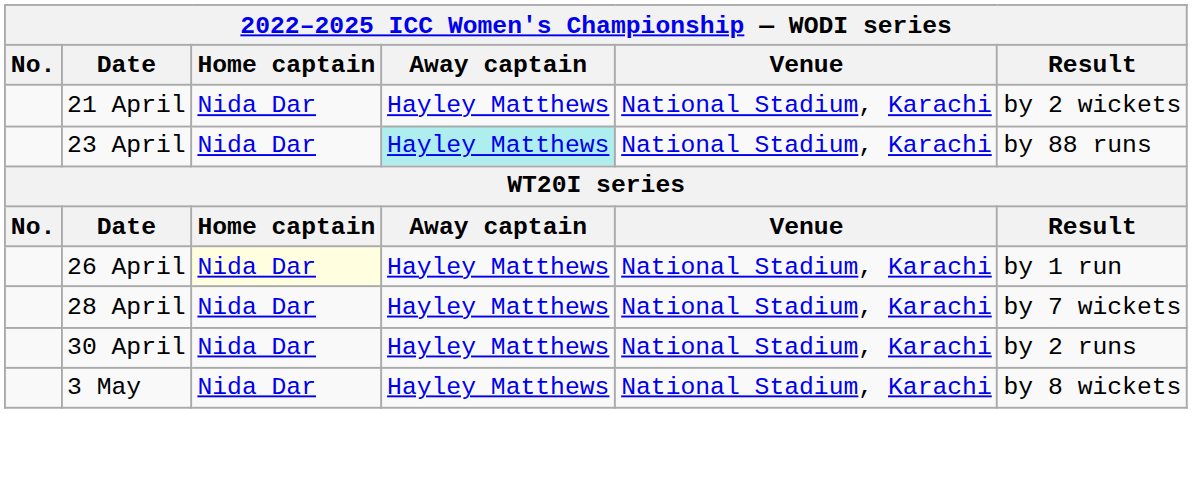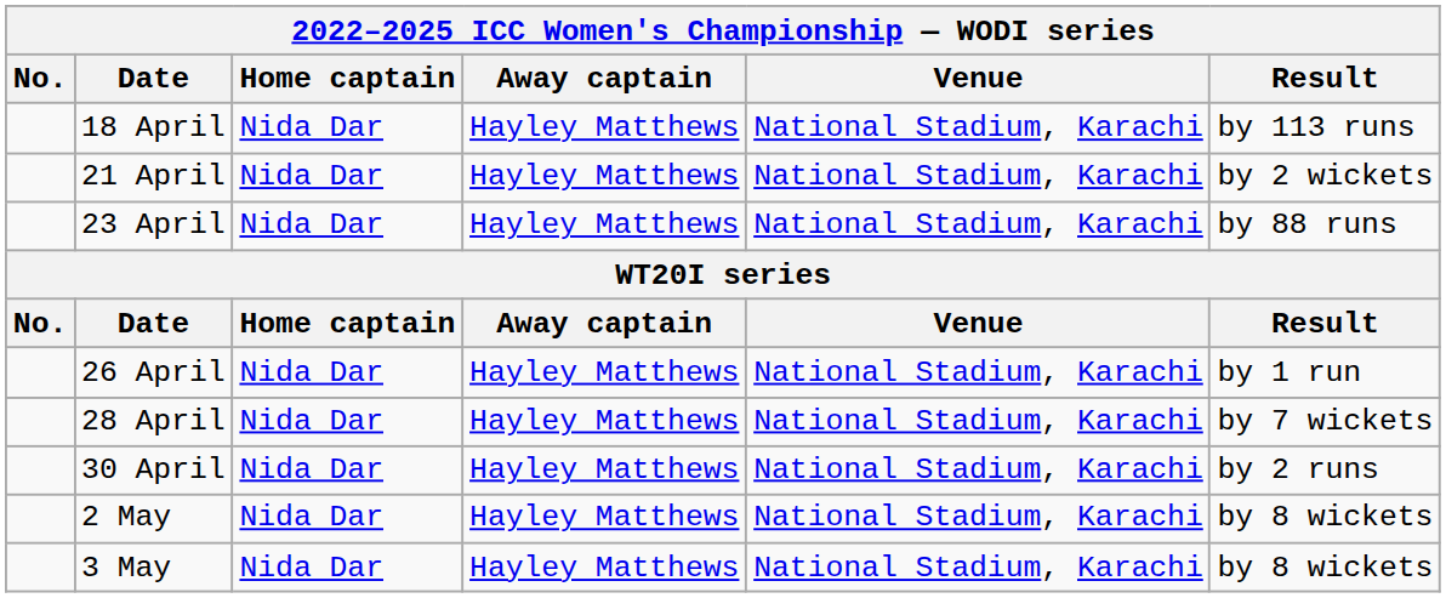 <table class="wikitable">
 <tr>
 <th colspan="6"><a href='#'>2022–2025 ICC Women's Championship</a> — WODI series</th>
 </tr>
 <tr>
 <th>No.</th>
 <th>Date</th>
 <th>Home captain</th>
 <th>Away captain</th>
 <th>Venue</th>
 <th>Result</th>
 </tr>
 <tr>
 <td></td>
+<td>18 April</td>
+<td><a href='#'>Nida Dar</a></td>
+<td><a href='#'>Hayley Matthews</a></td>
+<td><a href='#'>National Stadium</a>, <a href='#'>Karachi</a></td>
+<td> by 113 runs</td>
+</tr>
+<tr>
+<td></td>
 <td>21 April</td>
 <td><a href='#'>Nida Dar</a></td>
 <td><a href='#'>Hayley Matthews</a></td>
 <td><a href='#'>National Stadium</a>, <a href='#'>Karachi</a></td>
 <td> by 2 wickets</td>
 </tr>
 <tr>
 <td></td>
 <td>23 April</td>
 <td><a href='#'>Nida Dar</a></td>
-<td style="background: paleturquoise;"><a href='#'>Hayley Matthews</a></td>
+<td><a href='#'>Hayley Matthews</a></td>
 <td><a href='#'>National Stadium</a>, <a href='#'>Karachi</a></td>
 <td> by 88 runs</td>
 </tr>
 <tr>
 <th colspan="6">WT20I series</th>
 </tr>
 <tr>
 <th>No.</th>
 <th>Date</th>
 <th>Home captain</th>
 <th>Away captain</th>
 <th>Venue</th>
 <th>Result</th>
 </tr>
 <tr>
 <td></td>
 <td>26 April</td>
-<td style="background: lightyellow;"><a href='#'>Nida Dar</a></td>
+<td><a href='#'>Nida Dar</a></td>
 <td><a href='#'>Hayley Matthews</a></td>
 <td><a href='#'>National Stadium</a>, <a href='#'>Karachi</a></td>
 <td> by 1 run</td>
 </tr>
 <tr>
 <td></td>
 <td>28 April</td>
 <td><a href='#'>Nida Dar</a></td>
 <td><a href='#'>Hayley Matthews</a></td>
 <td><a href='#'>National Stadium</a>, <a href='#'>Karachi</a></td>
 <td> by 7 wickets</td>
 </tr>
 <tr>
 <td></td>
 <td>30 April</td>
 <td><a href='#'>Nida Dar</a></td>
 <td><a href='#'>Hayley Matthews</a></td>
 <td><a href='#'>National Stadium</a>, <a href='#'>Karachi</a></td>
 <td> by 2 runs</td>
 </tr>
 <tr>
 <td></td>
+<td>2 May</td>
+<td><a href='#'>Nida Dar</a></td>
+<td><a href='#'>Hayley Matthews</a></td>
+<td><a href='#'>National Stadium</a>, <a href='#'>Karachi</a></td>
+<td> by 8 wickets</td>
+</tr>
+<tr>
+<td></td>
 <td>3 May</td>
 <td><a href='#'>Nida Dar</a></td>
 <td><a href='#'>Hayley Matthews</a></td>
 <td><a href='#'>National Stadium</a>, <a href='#'>Karachi</a></td>
 <td> by 8 wickets</td>
 </tr>
 </table>
